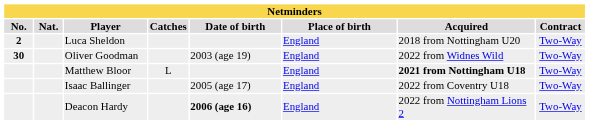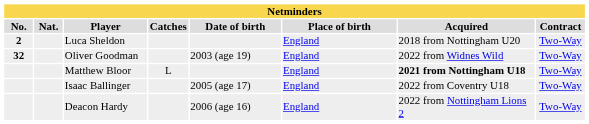 <table class="toccolours"  style="width:97%; clear:both; margin:1.5em auto; text-align:center;">
 <tr>
 <th colspan="9" style="background:#f8d74e; color:#000000;” ">Netminders</th>
 </tr>
 <tr style="background:#ddd;">
 <th width=5%>No.</th>
 <th width=5%>Nat.</th>
 <th !width=22%>Player</th>
 <th width=7%>Catches</th>
 <th width=16%>Date of birth</th>
 <th width=20%>Place of birth</th>
 <th width=24%>Acquired</th>
 <td><strong>Contract</strong></td>
 </tr>
 <tr style="background:#eee;">
 <td><strong>2</strong></td>
 <td></td>
 <td align=left>Luca Sheldon</td>
 <td></td>
 <td align=left></td>
 <td align=left><a href='#'>England</a></td>
 <td align=left>2018 from Nottingham U20</td>
 <td><a href='#'>Two-Way</a></td>
 </tr>
 <tr style="background:#eee;">
-<td><strong>30</strong></td>
+<td><strong>32</strong></td>
 <td></td>
 <td align=left>Oliver Goodman</td>
 <td></td>
 <td align=left>2003 (age 19)</td>
 <td align=left><a href='#'>England</a></td>
 <td align=left>2022 from <a href='#'>Widnes Wild</a></td>
 <td><a href='#'>Two-Way</a></td>
 </tr>
 <tr style="background:#eee;">
 <td></td>
 <td></td>
 <td align=left>Matthew Bloor</td>
 <td>L</td>
 <td align=left></td>
 <td align=left><a href='#'>England</a></td>
 <td align=left><strong>2021 from Nottingham U18</strong></td>
 <td><a href='#'>Two-Way</a></td>
 </tr>
 <tr style="background:#eee;">
 <td></td>
 <td></td>
 <td align=left>Isaac Ballinger</td>
 <td></td>
 <td align=left>2005 (age 17)</td>
 <td align=left><a href='#'>England</a></td>
 <td align=left>2022 from Coventry U18</td>
 <td><a href='#'>Two-Way</a></td>
 </tr>
 <tr style="background:#eee;">
 <td></td>
 <td></td>
 <td align=left>Deacon Hardy</td>
 <td></td>
-<td align=left><strong>2006 (age 16)</strong></td>
+<td align=left>2006 (age 16)</td>
 <td align=left><a href='#'>England</a></td>
 <td align=left>2022 from <a href='#'>Nottingham Lions 2</a></td>
 <td><a href='#'>Two-Way</a></td>
 </tr>
 </table>
